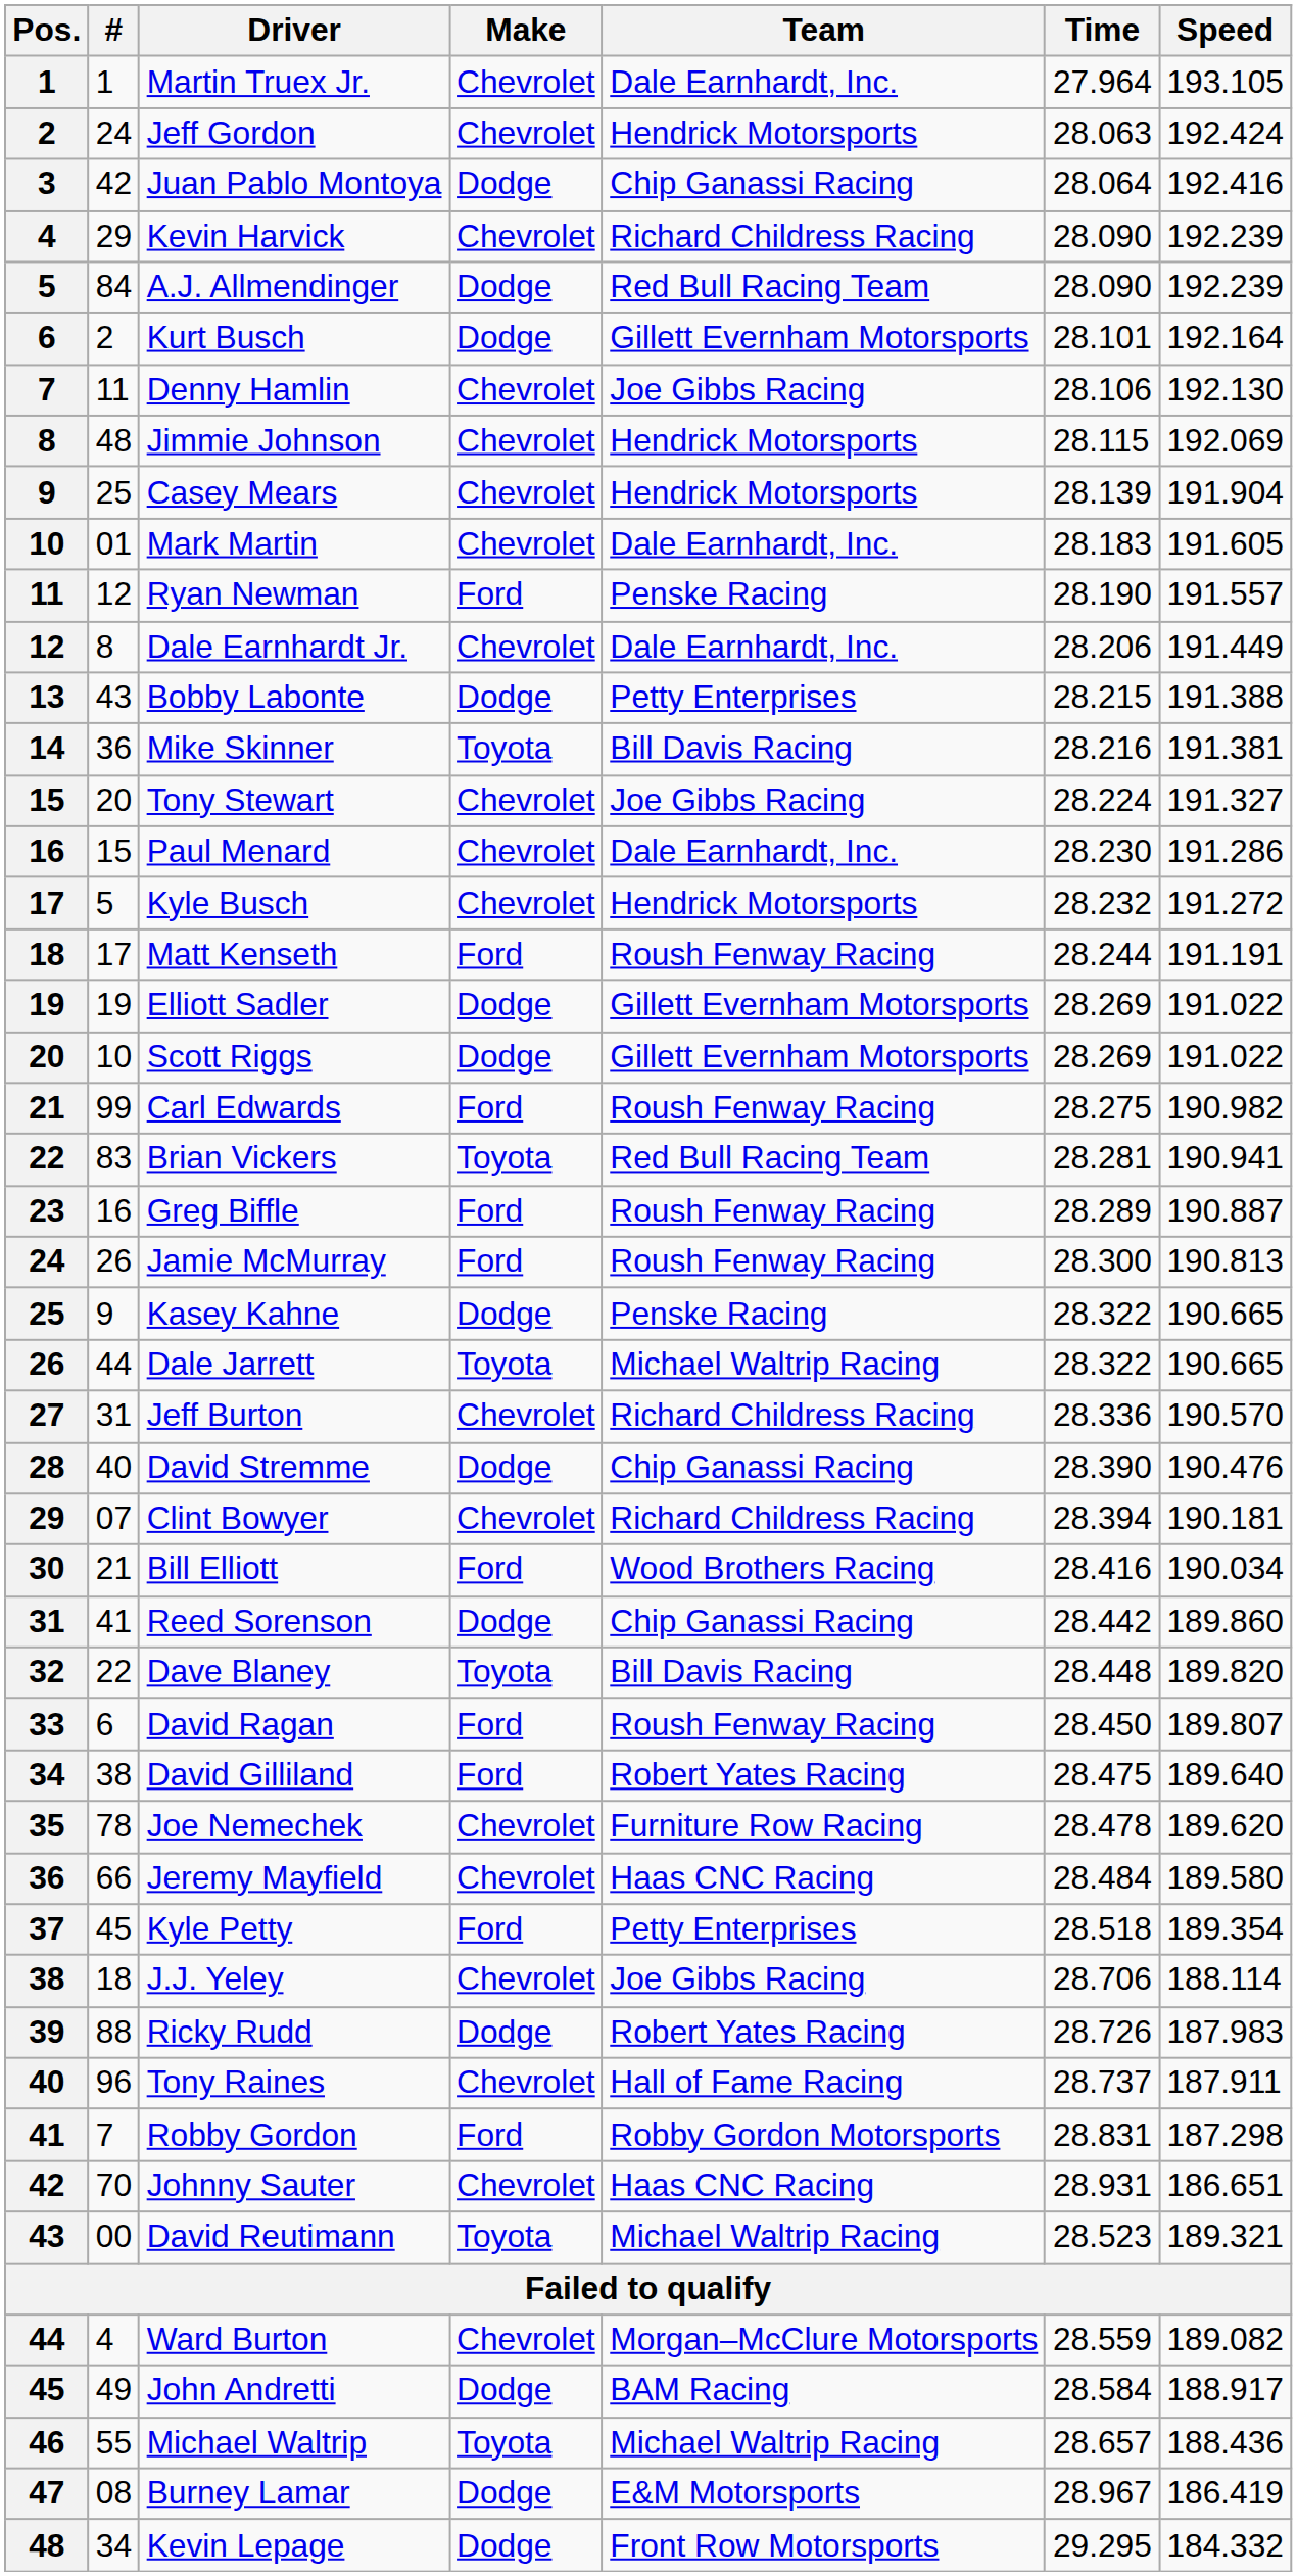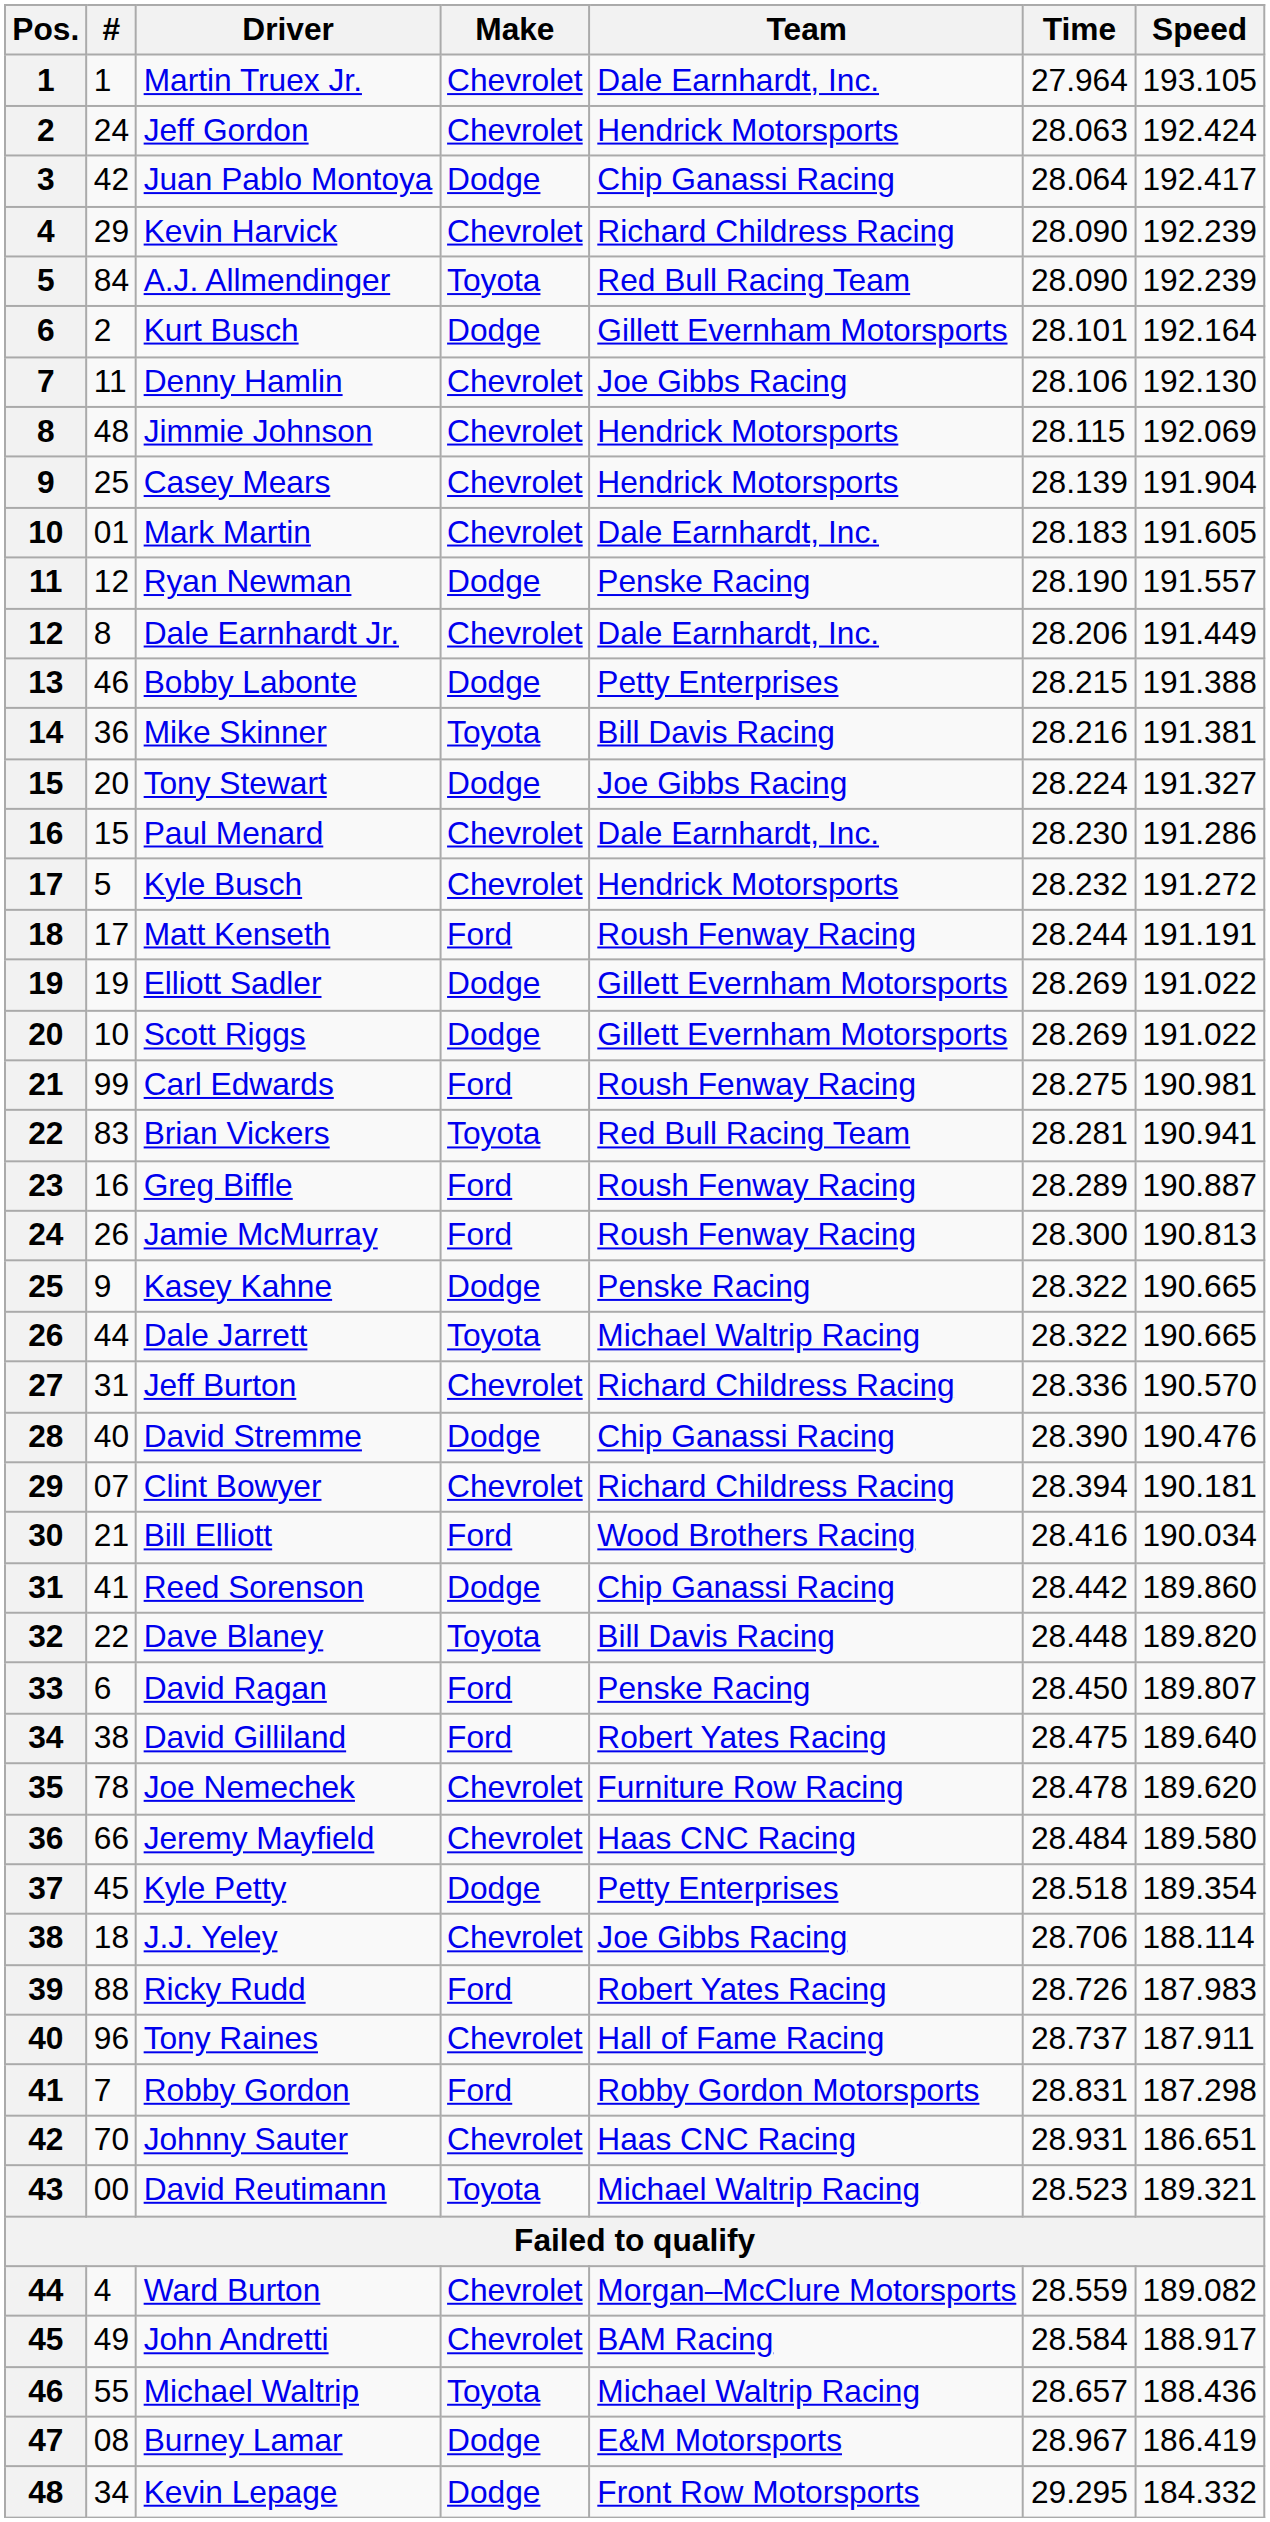 <table class="wikitable">
 <tr>
 <th>Pos.</th>
 <th>#</th>
 <th>Driver</th>
 <th>Make</th>
 <th>Team</th>
 <th>Time</th>
 <th>Speed</th>
 </tr>
 <tr>
 <th>1</th>
 <td>1</td>
 <td><a href='#'>Martin Truex Jr.</a></td>
 <td><a href='#'>Chevrolet</a></td>
 <td><a href='#'>Dale Earnhardt, Inc.</a></td>
 <td>27.964</td>
 <td>193.105</td>
 </tr>
 <tr>
 <th>2</th>
 <td>24</td>
 <td><a href='#'>Jeff Gordon</a></td>
 <td><a href='#'>Chevrolet</a></td>
 <td><a href='#'>Hendrick Motorsports</a></td>
 <td>28.063</td>
 <td>192.424</td>
 </tr>
 <tr>
 <th>3</th>
 <td>42</td>
 <td><a href='#'>Juan Pablo Montoya</a></td>
 <td><a href='#'>Dodge</a></td>
 <td><a href='#'>Chip Ganassi Racing</a></td>
 <td>28.064</td>
-<td>192.416</td>
+<td>192.417</td>
 </tr>
 <tr>
 <th>4</th>
 <td>29</td>
 <td><a href='#'>Kevin Harvick</a></td>
 <td><a href='#'>Chevrolet</a></td>
 <td><a href='#'>Richard Childress Racing</a></td>
 <td>28.090</td>
 <td>192.239</td>
 </tr>
 <tr>
 <th>5</th>
 <td>84</td>
 <td><a href='#'>A.J. Allmendinger</a></td>
-<td><a href='#'>Dodge</a></td>
+<td><a href='#'>Toyota</a></td>
 <td><a href='#'>Red Bull Racing Team</a></td>
 <td>28.090</td>
 <td>192.239</td>
 </tr>
 <tr>
 <th>6</th>
 <td>2</td>
 <td><a href='#'>Kurt Busch</a></td>
 <td><a href='#'>Dodge</a></td>
 <td><a href='#'>Gillett Evernham Motorsports</a></td>
 <td>28.101</td>
 <td>192.164</td>
 </tr>
 <tr>
 <th>7</th>
 <td>11</td>
 <td><a href='#'>Denny Hamlin</a></td>
 <td><a href='#'>Chevrolet</a></td>
 <td><a href='#'>Joe Gibbs Racing</a></td>
 <td>28.106</td>
 <td>192.130</td>
 </tr>
 <tr>
 <th>8</th>
 <td>48</td>
 <td><a href='#'>Jimmie Johnson</a></td>
 <td><a href='#'>Chevrolet</a></td>
 <td><a href='#'>Hendrick Motorsports</a></td>
 <td>28.115</td>
 <td>192.069</td>
 </tr>
 <tr>
 <th>9</th>
 <td>25</td>
 <td><a href='#'>Casey Mears</a></td>
 <td><a href='#'>Chevrolet</a></td>
 <td><a href='#'>Hendrick Motorsports</a></td>
 <td>28.139</td>
 <td>191.904</td>
 </tr>
 <tr>
 <th>10</th>
 <td>01</td>
 <td><a href='#'>Mark Martin</a></td>
 <td><a href='#'>Chevrolet</a></td>
 <td><a href='#'>Dale Earnhardt, Inc.</a></td>
 <td>28.183</td>
 <td>191.605</td>
 </tr>
 <tr>
 <th>11</th>
 <td>12</td>
 <td><a href='#'>Ryan Newman</a></td>
-<td><a href='#'>Ford</a></td>
+<td><a href='#'>Dodge</a></td>
 <td><a href='#'>Penske Racing</a></td>
 <td>28.190</td>
 <td>191.557</td>
 </tr>
 <tr>
 <th>12</th>
 <td>8</td>
 <td><a href='#'>Dale Earnhardt Jr.</a></td>
 <td><a href='#'>Chevrolet</a></td>
 <td><a href='#'>Dale Earnhardt, Inc.</a></td>
 <td>28.206</td>
 <td>191.449</td>
 </tr>
 <tr>
 <th>13</th>
-<td>43</td>
+<td>46</td>
 <td><a href='#'>Bobby Labonte</a></td>
 <td><a href='#'>Dodge</a></td>
 <td><a href='#'>Petty Enterprises</a></td>
 <td>28.215</td>
 <td>191.388</td>
 </tr>
 <tr>
 <th>14</th>
 <td>36</td>
 <td><a href='#'>Mike Skinner</a></td>
 <td><a href='#'>Toyota</a></td>
 <td><a href='#'>Bill Davis Racing</a></td>
 <td>28.216</td>
 <td>191.381</td>
 </tr>
 <tr>
 <th>15</th>
 <td>20</td>
 <td><a href='#'>Tony Stewart</a></td>
-<td><a href='#'>Chevrolet</a></td>
+<td><a href='#'>Dodge</a></td>
 <td><a href='#'>Joe Gibbs Racing</a></td>
 <td>28.224</td>
 <td>191.327</td>
 </tr>
 <tr>
 <th>16</th>
 <td>15</td>
 <td><a href='#'>Paul Menard</a></td>
 <td><a href='#'>Chevrolet</a></td>
 <td><a href='#'>Dale Earnhardt, Inc.</a></td>
 <td>28.230</td>
 <td>191.286</td>
 </tr>
 <tr>
 <th>17</th>
 <td>5</td>
 <td><a href='#'>Kyle Busch</a></td>
 <td><a href='#'>Chevrolet</a></td>
 <td><a href='#'>Hendrick Motorsports</a></td>
 <td>28.232</td>
 <td>191.272</td>
 </tr>
 <tr>
 <th>18</th>
 <td>17</td>
 <td><a href='#'>Matt Kenseth</a></td>
 <td><a href='#'>Ford</a></td>
 <td><a href='#'>Roush Fenway Racing</a></td>
 <td>28.244</td>
 <td>191.191</td>
 </tr>
 <tr>
 <th>19</th>
 <td>19</td>
 <td><a href='#'>Elliott Sadler</a></td>
 <td><a href='#'>Dodge</a></td>
 <td><a href='#'>Gillett Evernham Motorsports</a></td>
 <td>28.269</td>
 <td>191.022</td>
 </tr>
 <tr>
 <th>20</th>
 <td>10</td>
 <td><a href='#'>Scott Riggs</a></td>
 <td><a href='#'>Dodge</a></td>
 <td><a href='#'>Gillett Evernham Motorsports</a></td>
 <td>28.269</td>
 <td>191.022</td>
 </tr>
 <tr>
 <th>21</th>
 <td>99</td>
 <td><a href='#'>Carl Edwards</a></td>
 <td><a href='#'>Ford</a></td>
 <td><a href='#'>Roush Fenway Racing</a></td>
 <td>28.275</td>
-<td>190.982</td>
+<td>190.981</td>
 </tr>
 <tr>
 <th>22</th>
 <td>83</td>
 <td><a href='#'>Brian Vickers</a></td>
 <td><a href='#'>Toyota</a></td>
 <td><a href='#'>Red Bull Racing Team</a></td>
 <td>28.281</td>
 <td>190.941</td>
 </tr>
 <tr>
 <th>23</th>
 <td>16</td>
 <td><a href='#'>Greg Biffle</a></td>
 <td><a href='#'>Ford</a></td>
 <td><a href='#'>Roush Fenway Racing</a></td>
 <td>28.289</td>
 <td>190.887</td>
 </tr>
 <tr>
 <th>24</th>
 <td>26</td>
 <td><a href='#'>Jamie McMurray</a></td>
 <td><a href='#'>Ford</a></td>
 <td><a href='#'>Roush Fenway Racing</a></td>
 <td>28.300</td>
 <td>190.813</td>
 </tr>
 <tr>
 <th>25</th>
 <td>9</td>
 <td><a href='#'>Kasey Kahne</a></td>
 <td><a href='#'>Dodge</a></td>
 <td><a href='#'>Penske Racing</a></td>
 <td>28.322</td>
 <td>190.665</td>
 </tr>
 <tr>
 <th>26</th>
 <td>44</td>
 <td><a href='#'>Dale Jarrett</a></td>
 <td><a href='#'>Toyota</a></td>
 <td><a href='#'>Michael Waltrip Racing</a></td>
 <td>28.322</td>
 <td>190.665</td>
 </tr>
 <tr>
 <th>27</th>
 <td>31</td>
 <td><a href='#'>Jeff Burton</a></td>
 <td><a href='#'>Chevrolet</a></td>
 <td><a href='#'>Richard Childress Racing</a></td>
 <td>28.336</td>
 <td>190.570</td>
 </tr>
 <tr>
 <th>28</th>
 <td>40</td>
 <td><a href='#'>David Stremme</a></td>
 <td><a href='#'>Dodge</a></td>
 <td><a href='#'>Chip Ganassi Racing</a></td>
 <td>28.390</td>
 <td>190.476</td>
 </tr>
 <tr>
 <th>29</th>
 <td>07</td>
 <td><a href='#'>Clint Bowyer</a></td>
 <td><a href='#'>Chevrolet</a></td>
 <td><a href='#'>Richard Childress Racing</a></td>
 <td>28.394</td>
 <td>190.181</td>
 </tr>
 <tr>
 <th>30</th>
 <td>21</td>
 <td><a href='#'>Bill Elliott</a></td>
 <td><a href='#'>Ford</a></td>
 <td><a href='#'>Wood Brothers Racing</a></td>
 <td>28.416</td>
 <td>190.034</td>
 </tr>
 <tr>
 <th>31</th>
 <td>41</td>
 <td><a href='#'>Reed Sorenson</a></td>
 <td><a href='#'>Dodge</a></td>
 <td><a href='#'>Chip Ganassi Racing</a></td>
 <td>28.442</td>
 <td>189.860</td>
 </tr>
 <tr>
 <th>32</th>
 <td>22</td>
 <td><a href='#'>Dave Blaney</a></td>
 <td><a href='#'>Toyota</a></td>
 <td><a href='#'>Bill Davis Racing</a></td>
 <td>28.448</td>
 <td>189.820</td>
 </tr>
 <tr>
 <th>33</th>
 <td>6</td>
 <td><a href='#'>David Ragan</a></td>
 <td><a href='#'>Ford</a></td>
-<td><a href='#'>Roush Fenway Racing</a></td>
+<td><a href='#'>Penske Racing</a></td>
 <td>28.450</td>
 <td>189.807</td>
 </tr>
 <tr>
 <th>34</th>
 <td>38</td>
 <td><a href='#'>David Gilliland</a></td>
 <td><a href='#'>Ford</a></td>
 <td><a href='#'>Robert Yates Racing</a></td>
 <td>28.475</td>
 <td>189.640</td>
 </tr>
 <tr>
 <th>35</th>
 <td>78</td>
 <td><a href='#'>Joe Nemechek</a></td>
 <td><a href='#'>Chevrolet</a></td>
 <td><a href='#'>Furniture Row Racing</a></td>
 <td>28.478</td>
 <td>189.620</td>
 </tr>
 <tr>
 <th>36</th>
 <td>66</td>
 <td><a href='#'>Jeremy Mayfield</a></td>
 <td><a href='#'>Chevrolet</a></td>
 <td><a href='#'>Haas CNC Racing</a></td>
 <td>28.484</td>
 <td>189.580</td>
 </tr>
 <tr>
 <th>37</th>
 <td>45</td>
 <td><a href='#'>Kyle Petty</a></td>
-<td><a href='#'>Ford</a></td>
+<td><a href='#'>Dodge</a></td>
 <td><a href='#'>Petty Enterprises</a></td>
 <td>28.518</td>
 <td>189.354</td>
 </tr>
 <tr>
 <th>38</th>
 <td>18</td>
 <td><a href='#'>J.J. Yeley</a></td>
 <td><a href='#'>Chevrolet</a></td>
 <td><a href='#'>Joe Gibbs Racing</a></td>
 <td>28.706</td>
 <td>188.114</td>
 </tr>
 <tr>
 <th>39</th>
 <td>88</td>
 <td><a href='#'>Ricky Rudd</a></td>
-<td><a href='#'>Dodge</a></td>
+<td><a href='#'>Ford</a></td>
 <td><a href='#'>Robert Yates Racing</a></td>
 <td>28.726</td>
 <td>187.983</td>
 </tr>
 <tr>
 <th>40</th>
 <td>96</td>
 <td><a href='#'>Tony Raines</a></td>
 <td><a href='#'>Chevrolet</a></td>
 <td><a href='#'>Hall of Fame Racing</a></td>
 <td>28.737</td>
 <td>187.911</td>
 </tr>
 <tr>
 <th>41</th>
 <td>7</td>
 <td><a href='#'>Robby Gordon</a></td>
 <td><a href='#'>Ford</a></td>
 <td><a href='#'>Robby Gordon Motorsports</a></td>
 <td>28.831</td>
 <td>187.298</td>
 </tr>
 <tr>
 <th>42</th>
 <td>70</td>
 <td><a href='#'>Johnny Sauter</a></td>
 <td><a href='#'>Chevrolet</a></td>
 <td><a href='#'>Haas CNC Racing</a></td>
 <td>28.931</td>
 <td>186.651</td>
 </tr>
 <tr>
 <th>43</th>
 <td>00</td>
 <td><a href='#'>David Reutimann</a></td>
 <td><a href='#'>Toyota</a></td>
 <td><a href='#'>Michael Waltrip Racing</a></td>
 <td>28.523</td>
 <td>189.321</td>
 </tr>
 <tr>
 <th colspan="7">Failed to qualify</th>
 </tr>
 <tr>
 <th>44</th>
 <td>4</td>
 <td><a href='#'>Ward Burton</a></td>
 <td><a href='#'>Chevrolet</a></td>
 <td><a href='#'>Morgan–McClure Motorsports</a></td>
 <td>28.559</td>
 <td>189.082</td>
 </tr>
 <tr>
 <th>45</th>
 <td>49</td>
 <td><a href='#'>John Andretti</a></td>
-<td><a href='#'>Dodge</a></td>
+<td><a href='#'>Chevrolet</a></td>
 <td><a href='#'>BAM Racing</a></td>
 <td>28.584</td>
 <td>188.917</td>
 </tr>
 <tr>
 <th>46</th>
 <td>55</td>
 <td><a href='#'>Michael Waltrip</a></td>
 <td><a href='#'>Toyota</a></td>
 <td><a href='#'>Michael Waltrip Racing</a></td>
 <td>28.657</td>
 <td>188.436</td>
 </tr>
 <tr>
 <th>47</th>
 <td>08</td>
 <td><a href='#'>Burney Lamar</a></td>
 <td><a href='#'>Dodge</a></td>
 <td><a href='#'>E&M Motorsports</a></td>
 <td>28.967</td>
 <td>186.419</td>
 </tr>
 <tr>
 <th>48</th>
 <td>34</td>
 <td><a href='#'>Kevin Lepage</a></td>
 <td><a href='#'>Dodge</a></td>
 <td><a href='#'>Front Row Motorsports</a></td>
 <td>29.295</td>
 <td>184.332</td>
 </tr>
 </table>
